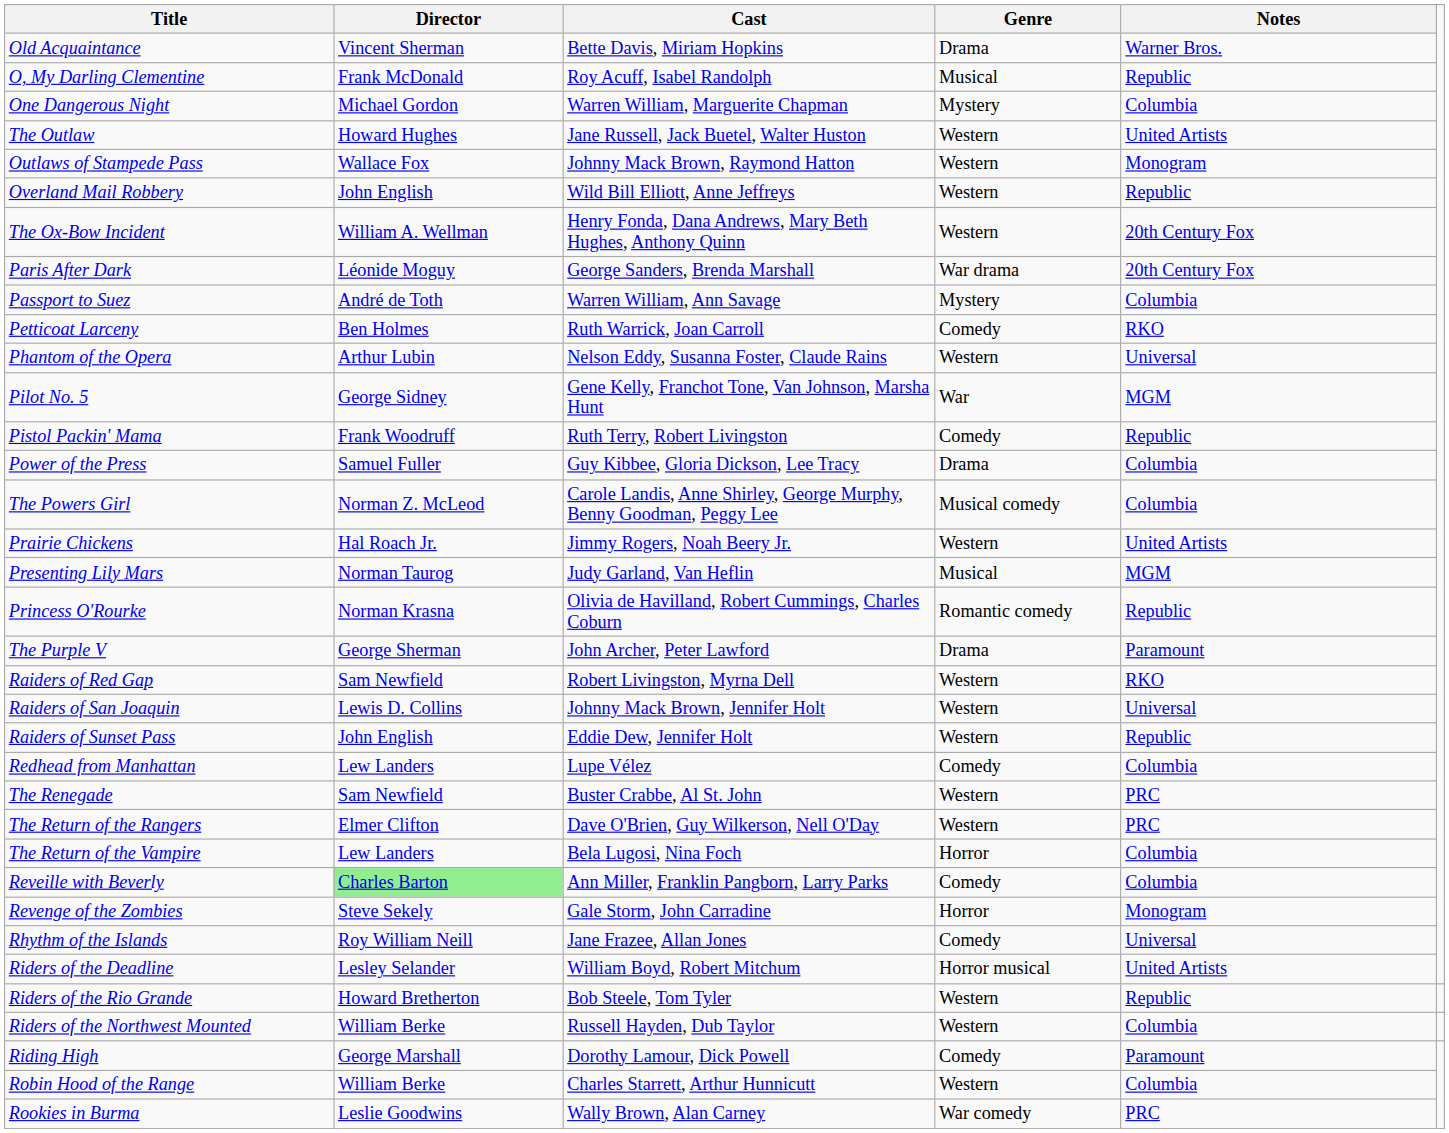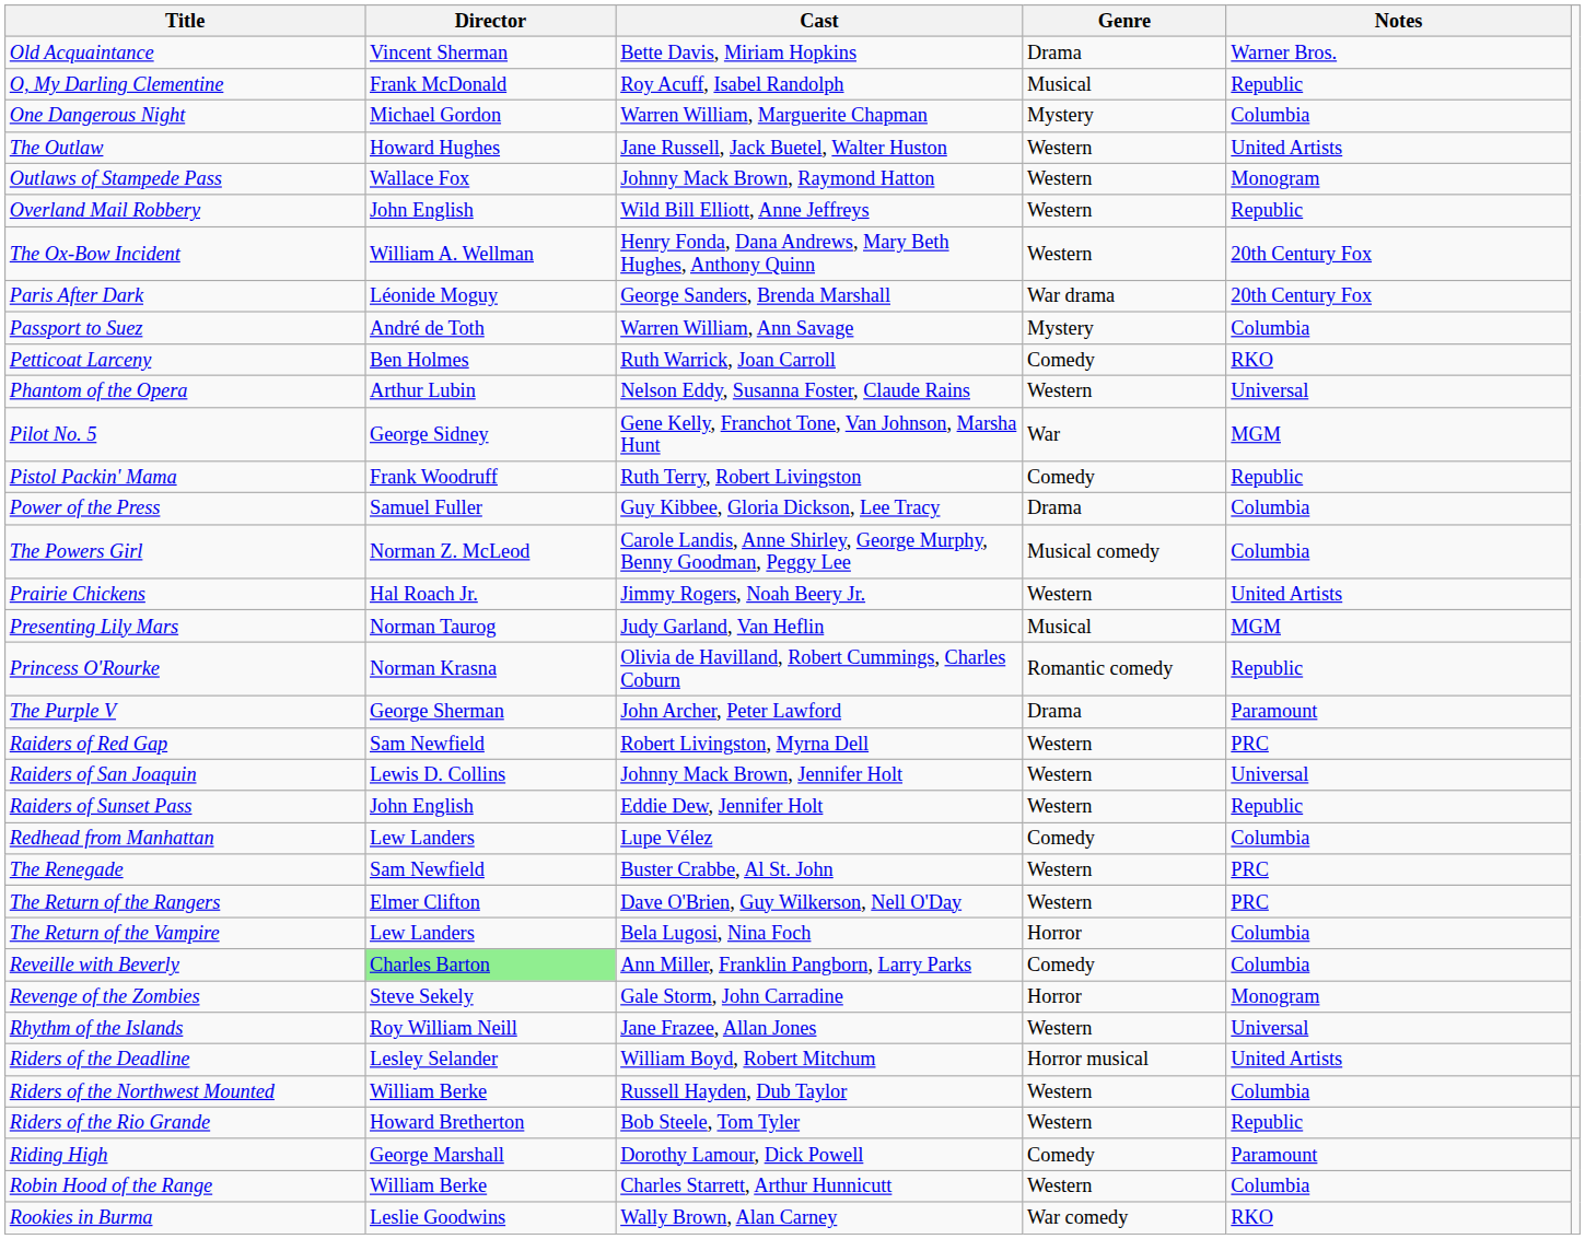 <table class="wikitable" style="width:100%;">
 <tr>
 <th style="width:23%;">Title</th>
 <th style="width:16%;">Director</th>
 <th style="width:26%;">Cast</th>
 <th style="width:13%;">Genre</th>
 <th style="width:22%;">Notes</th>
 </tr>
 <tr>
 <td><em><a href='#'>Old Acquaintance</a></em></td>
 <td><a href='#'>Vincent Sherman</a></td>
 <td><a href='#'>Bette Davis</a>, <a href='#'>Miriam Hopkins</a></td>
 <td>Drama</td>
 <td><a href='#'>Warner Bros.</a></td>
 </tr>
 <tr>
 <td><em><a href='#'>O, My Darling Clementine</a></em></td>
 <td><a href='#'>Frank McDonald</a></td>
 <td><a href='#'>Roy Acuff</a>, <a href='#'>Isabel Randolph</a></td>
 <td>Musical</td>
 <td><a href='#'>Republic</a></td>
 </tr>
 <tr>
 <td><em><a href='#'>One Dangerous Night</a></em></td>
 <td><a href='#'>Michael Gordon</a></td>
 <td><a href='#'>Warren William</a>, <a href='#'>Marguerite Chapman</a></td>
 <td>Mystery</td>
 <td><a href='#'>Columbia</a></td>
 </tr>
 <tr>
 <td><em><a href='#'>The Outlaw</a></em></td>
 <td><a href='#'>Howard Hughes</a></td>
 <td><a href='#'>Jane Russell</a>, <a href='#'>Jack Buetel</a>, <a href='#'>Walter Huston</a></td>
 <td>Western</td>
 <td><a href='#'>United Artists</a></td>
 </tr>
 <tr>
 <td><em><a href='#'>Outlaws of Stampede Pass</a></em></td>
 <td><a href='#'>Wallace Fox</a></td>
 <td><a href='#'>Johnny Mack Brown</a>, <a href='#'>Raymond Hatton</a></td>
 <td>Western</td>
 <td><a href='#'>Monogram</a></td>
 </tr>
 <tr>
 <td><em><a href='#'>Overland Mail Robbery</a></em></td>
 <td><a href='#'>John English</a></td>
 <td><a href='#'>Wild Bill Elliott</a>, <a href='#'>Anne Jeffreys</a></td>
 <td>Western</td>
 <td><a href='#'>Republic</a></td>
 </tr>
 <tr>
 <td><em><a href='#'>The Ox-Bow Incident</a></em></td>
 <td><a href='#'>William A. Wellman</a></td>
 <td><a href='#'>Henry Fonda</a>, <a href='#'>Dana Andrews</a>, <a href='#'>Mary Beth Hughes</a>, <a href='#'>Anthony Quinn</a></td>
 <td>Western</td>
 <td><a href='#'>20th Century Fox</a></td>
 </tr>
 <tr>
 <td><em><a href='#'>Paris After Dark</a></em></td>
 <td><a href='#'>Léonide Moguy</a></td>
 <td><a href='#'>George Sanders</a>, <a href='#'>Brenda Marshall</a></td>
 <td>War drama</td>
 <td><a href='#'>20th Century Fox</a></td>
 </tr>
 <tr>
 <td><em><a href='#'>Passport to Suez</a></em></td>
 <td><a href='#'>André de Toth</a></td>
 <td><a href='#'>Warren William</a>, <a href='#'>Ann Savage</a></td>
 <td>Mystery</td>
 <td><a href='#'>Columbia</a></td>
 </tr>
 <tr>
 <td><em><a href='#'>Petticoat Larceny</a></em></td>
 <td><a href='#'>Ben Holmes</a></td>
 <td><a href='#'>Ruth Warrick</a>, <a href='#'>Joan Carroll</a></td>
 <td>Comedy</td>
 <td><a href='#'>RKO</a></td>
 </tr>
 <tr>
 <td><em><a href='#'>Phantom of the Opera</a></em></td>
 <td><a href='#'>Arthur Lubin</a></td>
 <td><a href='#'>Nelson Eddy</a>, <a href='#'>Susanna Foster</a>, <a href='#'>Claude Rains</a></td>
 <td>Western</td>
 <td><a href='#'>Universal</a></td>
 </tr>
 <tr>
 <td><em><a href='#'>Pilot No. 5</a></em></td>
 <td><a href='#'>George Sidney</a></td>
 <td><a href='#'>Gene Kelly</a>, <a href='#'>Franchot Tone</a>, <a href='#'>Van Johnson</a>, <a href='#'>Marsha Hunt</a></td>
 <td>War</td>
 <td><a href='#'>MGM</a></td>
 </tr>
 <tr>
 <td><em><a href='#'>Pistol Packin' Mama</a></em></td>
 <td><a href='#'>Frank Woodruff</a></td>
 <td><a href='#'>Ruth Terry</a>, <a href='#'>Robert Livingston</a></td>
 <td>Comedy</td>
 <td><a href='#'>Republic</a></td>
 </tr>
 <tr>
 <td><em><a href='#'>Power of the Press</a></em></td>
 <td><a href='#'>Samuel Fuller</a></td>
 <td><a href='#'>Guy Kibbee</a>, <a href='#'>Gloria Dickson</a>, <a href='#'>Lee Tracy</a></td>
 <td>Drama</td>
 <td><a href='#'>Columbia</a></td>
 </tr>
 <tr>
 <td><em><a href='#'>The Powers Girl</a></em></td>
 <td><a href='#'>Norman Z. McLeod</a></td>
 <td><a href='#'>Carole Landis</a>, <a href='#'>Anne Shirley</a>, <a href='#'>George Murphy</a>, <a href='#'>Benny Goodman</a>, <a href='#'>Peggy Lee</a></td>
 <td>Musical comedy</td>
 <td><a href='#'>Columbia</a></td>
 </tr>
 <tr>
 <td><em><a href='#'>Prairie Chickens</a></em></td>
 <td><a href='#'>Hal Roach Jr.</a></td>
 <td><a href='#'>Jimmy Rogers</a>, <a href='#'>Noah Beery Jr.</a></td>
 <td>Western</td>
 <td><a href='#'>United Artists</a></td>
 </tr>
 <tr>
 <td><em><a href='#'>Presenting Lily Mars</a></em></td>
 <td><a href='#'>Norman Taurog</a></td>
 <td><a href='#'>Judy Garland</a>, <a href='#'>Van Heflin</a></td>
 <td>Musical</td>
 <td><a href='#'>MGM</a></td>
 </tr>
 <tr>
 <td><em><a href='#'>Princess O'Rourke</a></em></td>
 <td><a href='#'>Norman Krasna</a></td>
 <td><a href='#'>Olivia de Havilland</a>, <a href='#'>Robert Cummings</a>, <a href='#'>Charles Coburn</a></td>
 <td>Romantic comedy</td>
 <td><a href='#'>Republic</a></td>
 </tr>
 <tr>
 <td><em><a href='#'>The Purple V</a></em></td>
 <td><a href='#'>George Sherman</a></td>
 <td><a href='#'>John Archer</a>, <a href='#'>Peter Lawford</a></td>
 <td>Drama</td>
 <td><a href='#'>Paramount</a></td>
 </tr>
 <tr>
 <td><em><a href='#'>Raiders of Red Gap</a></em></td>
 <td><a href='#'>Sam Newfield</a></td>
 <td><a href='#'>Robert Livingston</a>, <a href='#'>Myrna Dell</a></td>
 <td>Western</td>
-<td><a href='#'>RKO</a></td>
+<td><a href='#'>PRC</a></td>
 </tr>
 <tr>
 <td><em><a href='#'>Raiders of San Joaquin</a></em></td>
 <td><a href='#'>Lewis D. Collins</a></td>
 <td><a href='#'>Johnny Mack Brown</a>, <a href='#'>Jennifer Holt</a></td>
 <td>Western</td>
 <td><a href='#'>Universal</a></td>
 </tr>
 <tr>
 <td><em><a href='#'>Raiders of Sunset Pass</a></em></td>
 <td><a href='#'>John English</a></td>
 <td><a href='#'>Eddie Dew</a>, <a href='#'>Jennifer Holt</a></td>
 <td>Western</td>
 <td><a href='#'>Republic</a></td>
 </tr>
 <tr>
 <td><em><a href='#'>Redhead from Manhattan</a></em></td>
 <td><a href='#'>Lew Landers</a></td>
 <td><a href='#'>Lupe Vélez</a></td>
 <td>Comedy</td>
 <td><a href='#'>Columbia</a></td>
 </tr>
 <tr>
 <td><em><a href='#'>The Renegade</a></em></td>
 <td><a href='#'>Sam Newfield</a></td>
 <td><a href='#'>Buster Crabbe</a>, <a href='#'>Al St. John</a></td>
 <td>Western</td>
 <td><a href='#'>PRC</a></td>
 </tr>
 <tr>
 <td><em><a href='#'>The Return of the Rangers</a></em></td>
 <td><a href='#'>Elmer Clifton</a></td>
 <td><a href='#'>Dave O'Brien</a>, <a href='#'>Guy Wilkerson</a>, <a href='#'>Nell O'Day</a></td>
 <td>Western</td>
 <td><a href='#'>PRC</a></td>
 </tr>
 <tr>
 <td><em><a href='#'>The Return of the Vampire</a></em></td>
 <td><a href='#'>Lew Landers</a></td>
 <td><a href='#'>Bela Lugosi</a>, <a href='#'>Nina Foch</a></td>
 <td>Horror</td>
 <td><a href='#'>Columbia</a></td>
 </tr>
 <tr>
 <td><em><a href='#'>Reveille with Beverly</a></em></td>
 <td style="background: lightgreen;"><a href='#'>Charles Barton</a></td>
 <td><a href='#'>Ann Miller</a>, <a href='#'>Franklin Pangborn</a>, <a href='#'>Larry Parks</a></td>
 <td>Comedy</td>
 <td><a href='#'>Columbia</a></td>
 </tr>
 <tr>
 <td><em><a href='#'>Revenge of the Zombies</a></em></td>
 <td><a href='#'>Steve Sekely</a></td>
 <td><a href='#'>Gale Storm</a>, <a href='#'>John Carradine</a></td>
 <td>Horror</td>
 <td><a href='#'>Monogram</a></td>
 </tr>
 <tr>
 <td><em><a href='#'>Rhythm of the Islands</a></em></td>
 <td><a href='#'>Roy William Neill</a></td>
 <td><a href='#'>Jane Frazee</a>, <a href='#'>Allan Jones</a></td>
-<td>Comedy</td>
+<td>Western</td>
 <td><a href='#'>Universal</a></td>
 </tr>
 <tr>
 <td><em><a href='#'>Riders of the Deadline</a></em></td>
 <td><a href='#'>Lesley Selander</a></td>
 <td><a href='#'>William Boyd</a>, <a href='#'>Robert Mitchum</a></td>
 <td>Horror musical</td>
 <td><a href='#'>United Artists</a></td>
 </tr>
 <tr>
+<td><em><a href='#'>Riders of the Northwest Mounted</a></em></td>
+<td><a href='#'>William Berke</a></td>
+<td><a href='#'>Russell Hayden</a>, <a href='#'>Dub Taylor</a></td>
+<td>Western</td>
+<td><a href='#'>Columbia</a></td>
+<td></td>
+</tr>
+<tr>
 <td><em><a href='#'>Riders of the Rio Grande</a></em></td>
 <td><a href='#'>Howard Bretherton</a></td>
 <td><a href='#'>Bob Steele</a>, <a href='#'>Tom Tyler</a></td>
 <td>Western</td>
 <td><a href='#'>Republic</a></td>
-<td></td>
-</tr>
-<tr>
-<td><em><a href='#'>Riders of the Northwest Mounted</a></em></td>
-<td><a href='#'>William Berke</a></td>
-<td><a href='#'>Russell Hayden</a>, <a href='#'>Dub Taylor</a></td>
-<td>Western</td>
-<td><a href='#'>Columbia</a></td>
 <td></td>
 </tr>
 <tr>
 <td><em><a href='#'>Riding High</a></em></td>
 <td><a href='#'>George Marshall</a></td>
 <td><a href='#'>Dorothy Lamour</a>, <a href='#'>Dick Powell</a></td>
 <td>Comedy</td>
 <td><a href='#'>Paramount</a></td>
 </tr>
 <tr>
 <td><em><a href='#'>Robin Hood of the Range</a></em></td>
 <td><a href='#'>William Berke</a></td>
 <td><a href='#'>Charles Starrett</a>, <a href='#'>Arthur Hunnicutt</a></td>
 <td>Western</td>
 <td><a href='#'>Columbia</a></td>
 </tr>
 <tr>
 <td><em><a href='#'>Rookies in Burma</a></em></td>
 <td><a href='#'>Leslie Goodwins</a></td>
 <td><a href='#'>Wally Brown</a>, <a href='#'>Alan Carney</a></td>
 <td>War comedy</td>
-<td><a href='#'>PRC</a></td>
+<td><a href='#'>RKO</a></td>
 </tr>
 </table>
